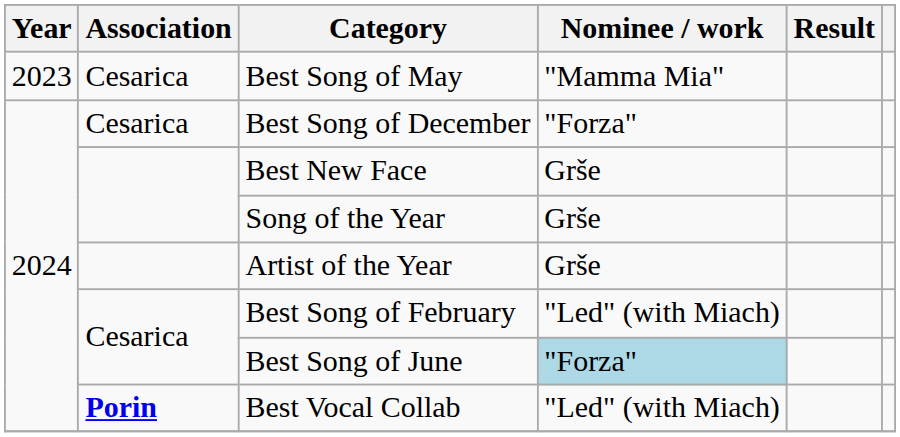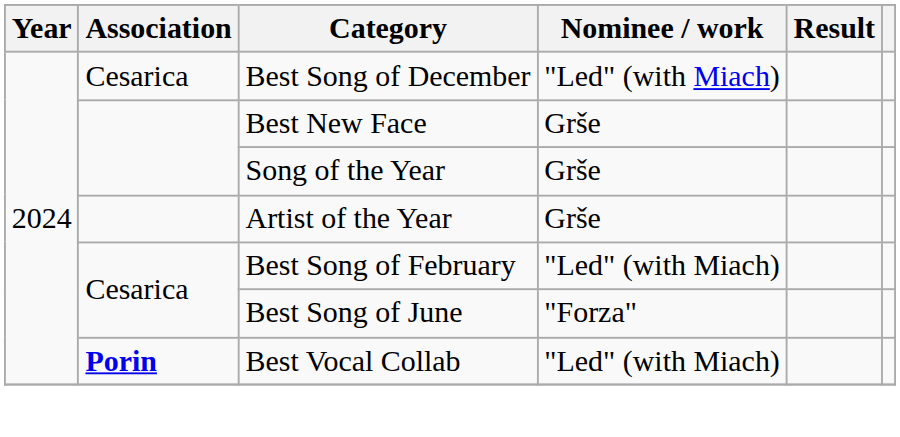 <table class="wikitable sortable">
 <tr>
 <th>Year</th>
 <th>Association</th>
 <th>Category</th>
 <th>Nominee / work</th>
 <th>Result</th>
 <th class="unsortable"></th>
 </tr>
 <tr>
-<td>2023</td>
-<td>Cesarica</td>
-<td>Best Song of May</td>
-<td>"Mamma Mia"</td>
-<td></td>
-<td></td>
-</tr>
-<tr>
 <td rowspan="7">2024</td>
 <td>Cesarica</td>
 <td>Best Song of December</td>
-<td>"Forza"</td>
+<td>"Led" (with <a href='#'>Miach</a>)</td>
 <td></td>
 <td></td>
 </tr>
 <tr>
 <td rowspan="2"></td>
 <td>Best New Face</td>
 <td>Grše</td>
 <td></td>
 <td></td>
 </tr>
 <tr>
 <td>Song of the Year</td>
 <td>Grše</td>
 <td></td>
 <td></td>
 </tr>
 <tr>
 <td></td>
 <td>Artist of the Year</td>
 <td>Grše</td>
 <td></td>
 <td></td>
 </tr>
 <tr>
 <td rowspan="2">Cesarica</td>
 <td>Best Song of February</td>
 <td>"Led" (with Miach)</td>
 <td></td>
 <td></td>
 </tr>
 <tr>
 <td>Best Song of June</td>
-<td style="background: lightblue;">"Forza"</td>
+<td>"Forza"</td>
 <td></td>
 <td></td>
 </tr>
 <tr>
 <td><strong><a href='#'>Porin</a></strong></td>
 <td>Best Vocal Collab</td>
 <td>"Led" (with Miach)</td>
 <td></td>
 <td></td>
 </tr>
 <tr>
 </tr>
 </table>
